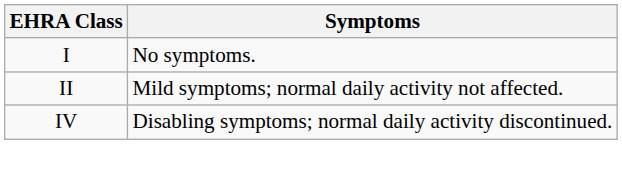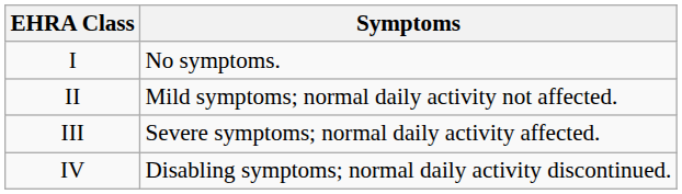 <table class="wikitable">
 <tr>
 <th>EHRA Class</th>
 <th>Symptoms</th>
 </tr>
 <tr>
 <td align="center">I</td>
 <td>No symptoms.</td>
 </tr>
 <tr>
 <td align="center">II</td>
 <td>Mild symptoms; normal daily activity not affected.</td>
 </tr>
 <tr>
+<td align="center">III</td>
+<td>Severe symptoms; normal daily activity affected.</td>
+</tr>
+<tr>
 <td align="center">IV</td>
 <td>Disabling symptoms; normal daily activity discontinued.</td>
 </tr>
 </table>
